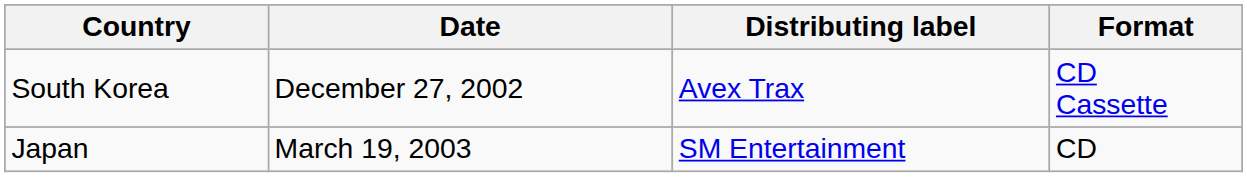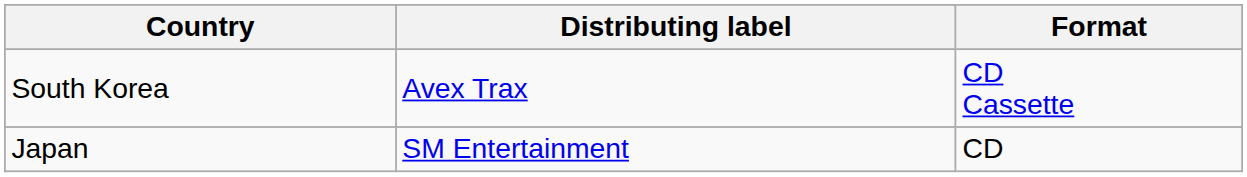 <table class="wikitable" style="width:700px">
 <tr>
 <th>Country</th>
-<th>Date</th>
 <th>Distributing label</th>
 <th>Format</th>
 </tr>
 <tr>
 <td>South Korea</td>
-<td>December 27, 2002</td>
 <td><a href='#'>Avex Trax</a></td>
 <td><a href='#'>CD</a> <br><a href='#'>Cassette</a> </td>
 </tr>
 <tr>
 <td>Japan</td>
-<td>March 19, 2003</td>
 <td><a href='#'>SM Entertainment</a></td>
 <td>CD </td>
 </tr>
 </table>
